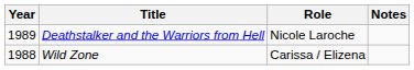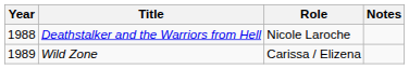 <table class="wikitable sortable">
 <tr>
 <th>Year</th>
 <th>Title</th>
 <th>Role</th>
 <th>Notes</th>
 </tr>
 <tr>
-<td>1989</td>
+<td>1988</td>
 <td><em><a href='#'>Deathstalker and the Warriors from Hell</a></em></td>
 <td>Nicole Laroche</td>
 <td></td>
 </tr>
 <tr>
-<td>1988</td>
+<td>1989</td>
 <td><em>Wild Zone</em></td>
 <td>Carissa / Elizena</td>
 <td></td>
 </tr>
 </table>
